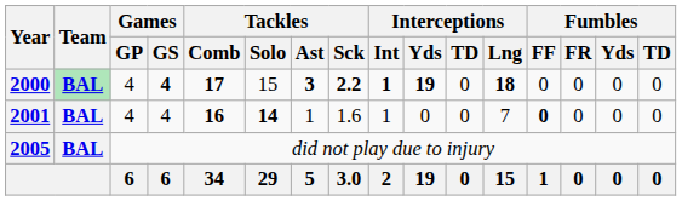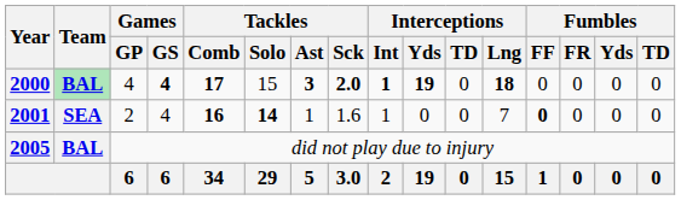 <table class="wikitable" style="text-align:center">
 <tr>
 <th rowspan="2">Year</th>
 <th rowspan="2">Team</th>
 <th colspan="2">Games</th>
 <th colspan="4">Tackles</th>
 <th colspan="4">Interceptions</th>
 <th colspan="4">Fumbles</th>
 </tr>
 <tr>
 <th>GP</th>
 <th>GS</th>
 <th>Comb</th>
 <th>Solo</th>
 <th>Ast</th>
 <th>Sck</th>
 <th>Int</th>
 <th>Yds</th>
 <th>TD</th>
 <th>Lng</th>
 <th>FF</th>
 <th>FR</th>
 <th>Yds</th>
 <th>TD</th>
 </tr>
 <tr>
 <th><a href='#'>2000</a></th>
 <th style="background:#afe6ba;"><a href='#'>BAL</a></th>
 <td>4</td>
 <td><strong>4</strong></td>
 <td><strong>17</strong></td>
 <td>15</td>
 <td><strong>3</strong></td>
-<td><strong>2.2</strong></td>
+<td><strong>2.0</strong></td>
 <td><strong>1</strong></td>
 <td><strong>19</strong></td>
 <td>0</td>
 <td><strong>18</strong></td>
 <td>0</td>
 <td>0</td>
 <td>0</td>
 <td>0</td>
 </tr>
 <tr>
 <th><a href='#'>2001</a></th>
-<th><a href='#'>BAL</a></th>
-<td>4</td>
+<th><a href='#'>SEA</a></th>
+<td>2</td>
 <td>4</td>
 <td><strong>16</strong></td>
 <td><strong>14</strong></td>
 <td>1</td>
 <td>1.6</td>
 <td>1</td>
 <td>0</td>
 <td>0</td>
 <td>7</td>
 <td><strong>0</strong></td>
 <td>0</td>
 <td>0</td>
 <td>0</td>
 </tr>
 <tr>
 <th><a href='#'>2005</a></th>
 <th><a href='#'>BAL</a></th>
 <td colspan="14"><em>did not play due to injury</em></td>
 </tr>
 <tr>
 <th colspan="2"></th>
 <th>6</th>
 <th>6</th>
 <th>34</th>
 <th>29</th>
 <th>5</th>
 <th>3.0</th>
 <th>2</th>
 <th>19</th>
 <th>0</th>
 <th>15</th>
 <th>1</th>
 <th>0</th>
 <th>0</th>
 <th>0</th>
 </tr>
 </table>
